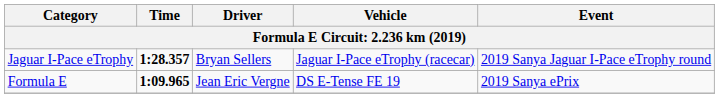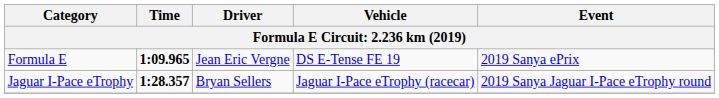 <table class="wikitable">
 <tr>
 <th>Category</th>
 <th>Time</th>
 <th>Driver</th>
 <th>Vehicle</th>
 <th>Event</th>
 </tr>
 <tr>
 <th colspan=5>Formula E Circuit: 2.236 km (2019)</th>
 </tr>
 <tr>
+<td><a href='#'>Formula E</a></td>
+<td><strong>1:09.965</strong></td>
+<td><a href='#'>Jean Eric Vergne</a></td>
+<td><a href='#'>DS E-Tense FE 19</a></td>
+<td><a href='#'>2019 Sanya ePrix</a></td>
+</tr>
+<tr>
 <td><a href='#'>Jaguar I-Pace eTrophy</a></td>
 <td><strong>1:28.357</strong></td>
 <td><a href='#'>Bryan Sellers</a></td>
 <td><a href='#'>Jaguar I-Pace eTrophy (racecar)</a></td>
 <td><a href='#'>2019 Sanya Jaguar I-Pace eTrophy round</a></td>
 </tr>
 <tr>
-<td><a href='#'>Formula E</a></td>
-<td><strong>1:09.965</strong></td>
-<td><a href='#'>Jean Eric Vergne</a></td>
-<td><a href='#'>DS E-Tense FE 19</a></td>
-<td><a href='#'>2019 Sanya ePrix</a></td>
-</tr>
-<tr>
 </tr>
 </table>
